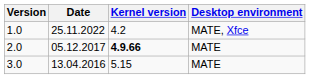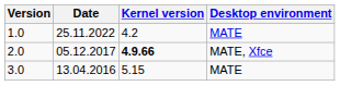 <table class="wikitable sortable">
 <tr>
 <th>Version</th>
 <th>Date</th>
 <th><a href='#'>Kernel version</a></th>
 <th><a href='#'>Desktop environment</a></th>
 </tr>
 <tr>
 <td>1.0</td>
 <td>25.11.2022</td>
 <td>4.2</td>
-<td>MATE, <a href='#'>Xfce</a></td>
+<td><a href='#'>MATE</a></td>
 </tr>
 <tr>
 <td>2.0</td>
 <td>05.12.2017</td>
 <td><strong>4.9.66</strong></td>
-<td>MATE</td>
+<td>MATE, <a href='#'>Xfce</a></td>
 </tr>
 <tr>
 <td>3.0</td>
 <td>13.04.2016</td>
 <td>5.15</td>
 <td>MATE</td>
 </tr>
 </table>
